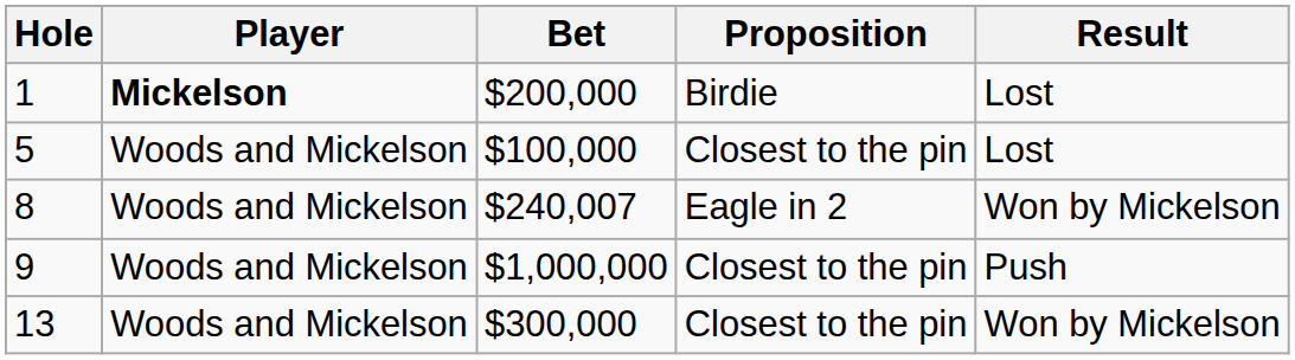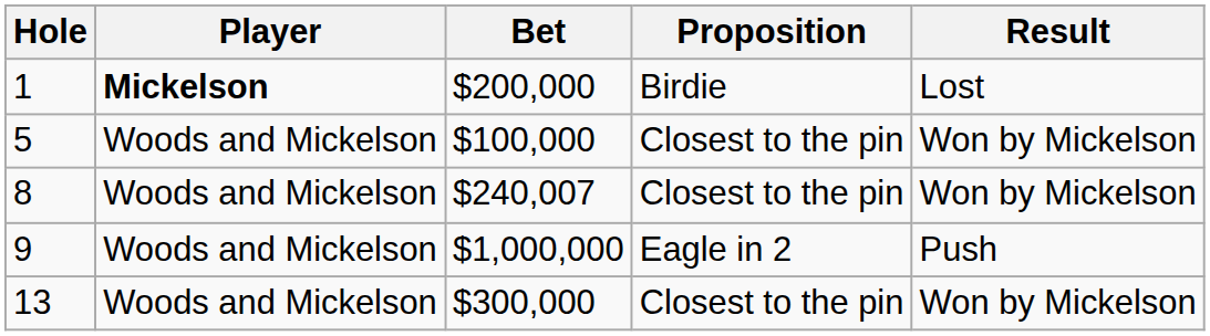 <table class="wikitable">
 <tr>
 <th>Hole</th>
 <th>Player</th>
 <th>Bet</th>
 <th>Proposition</th>
 <th>Result</th>
 </tr>
 <tr>
 <td>1</td>
 <td><strong>Mickelson</strong></td>
 <td>$200,000</td>
 <td>Birdie</td>
 <td>Lost</td>
 </tr>
 <tr>
 <td>5</td>
 <td>Woods and Mickelson</td>
 <td>$100,000</td>
 <td>Closest to the pin</td>
-<td>Lost</td>
+<td>Won by Mickelson</td>
 </tr>
 <tr>
 <td>8</td>
 <td>Woods and Mickelson</td>
 <td>$240,007</td>
-<td>Eagle in 2</td>
+<td>Closest to the pin</td>
 <td>Won by Mickelson</td>
 </tr>
 <tr>
 <td>9</td>
 <td>Woods and Mickelson</td>
 <td>$1,000,000</td>
-<td>Closest to the pin</td>
+<td>Eagle in 2</td>
 <td>Push</td>
 </tr>
 <tr>
 <td>13</td>
 <td>Woods and Mickelson</td>
 <td>$300,000</td>
 <td>Closest to the pin</td>
 <td>Won by Mickelson</td>
 </tr>
 </table>
